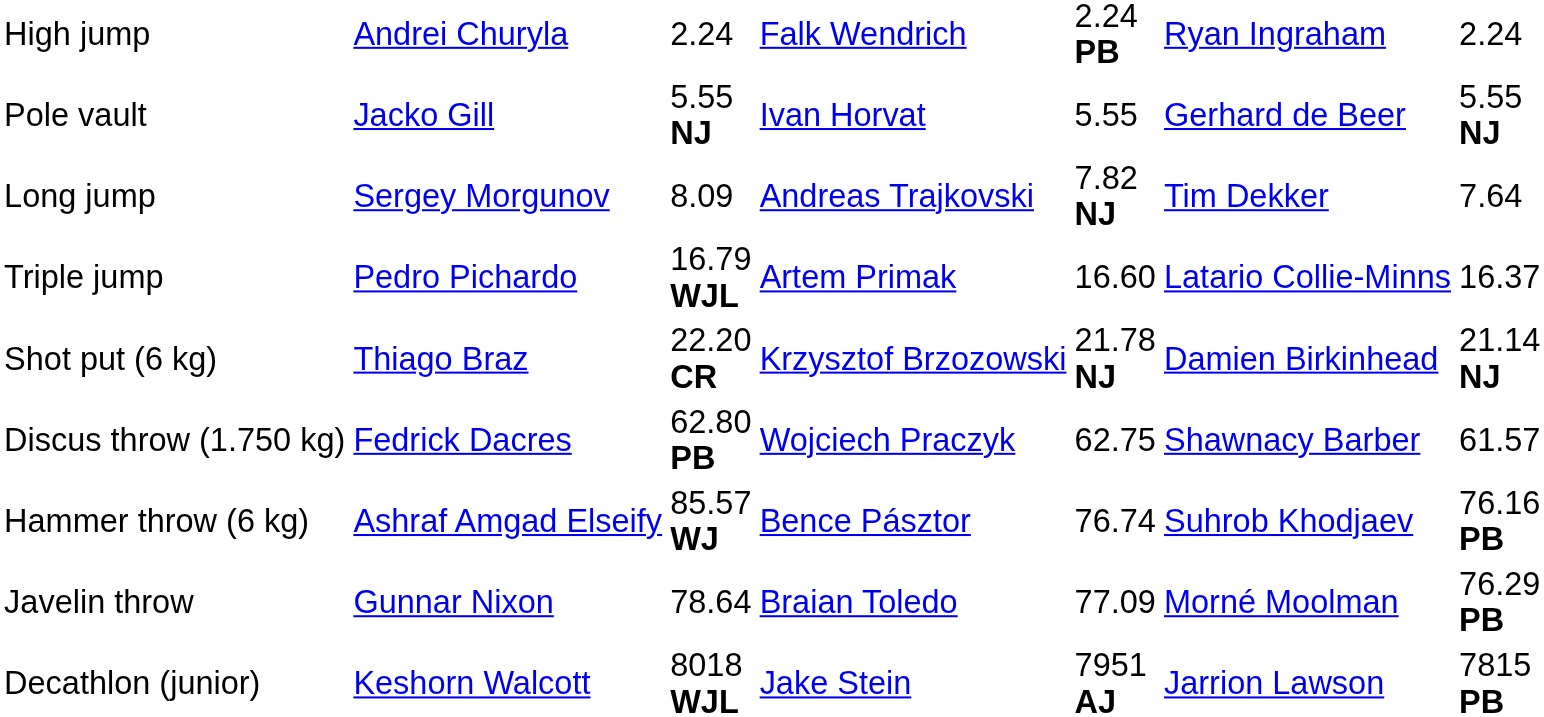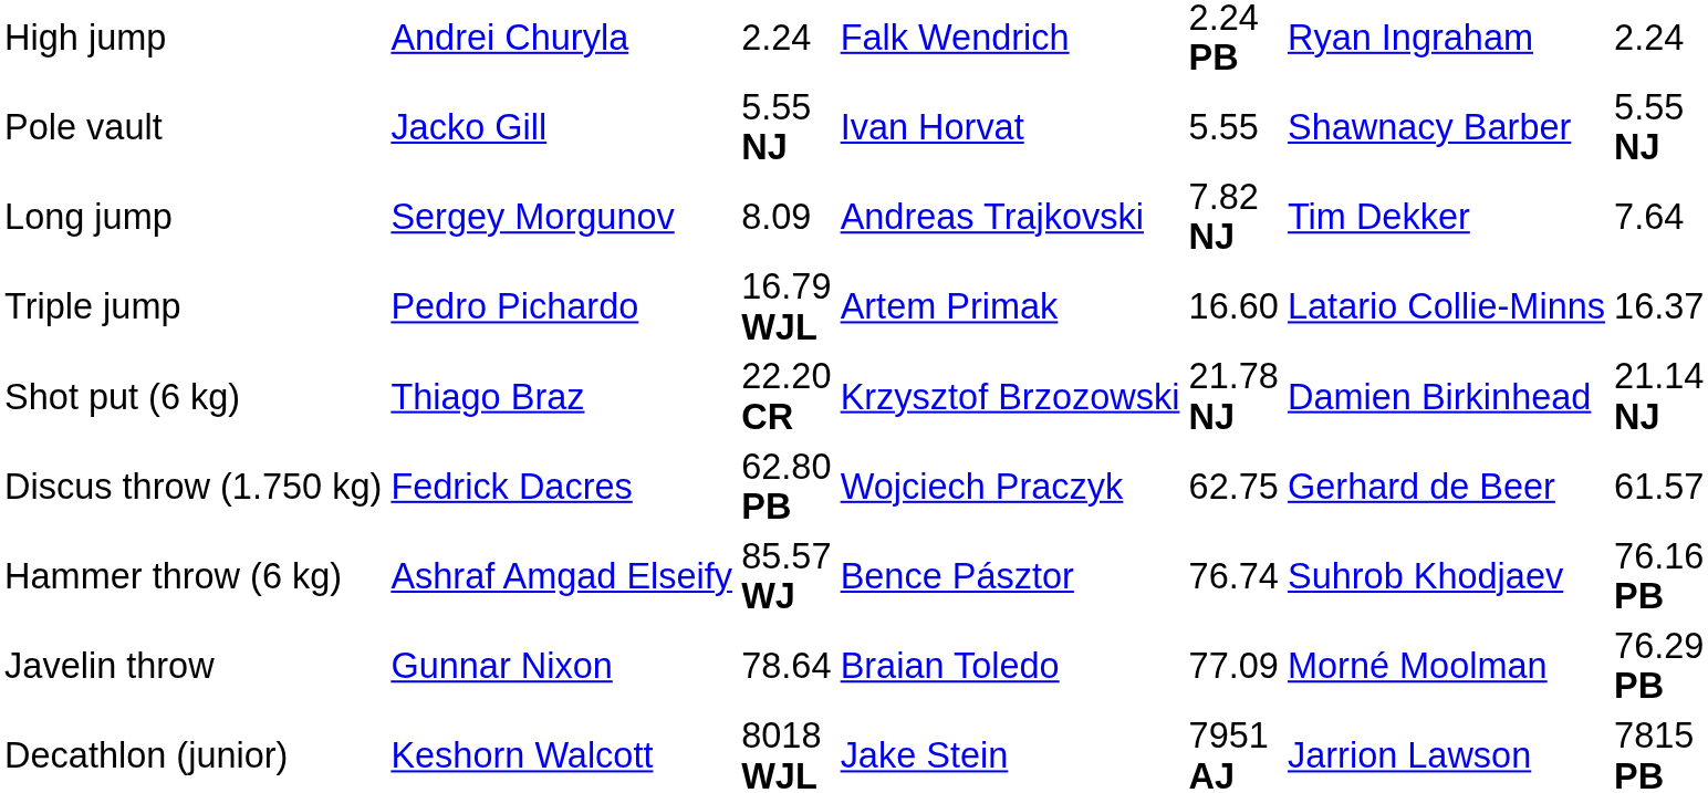 <table>
 <tr>
 <td>High jump<br></td>
 <td><a href='#'>Andrei Churyla</a><br><em></em></td>
 <td>2.24</td>
 <td><a href='#'>Falk Wendrich</a><br><em></em></td>
 <td>2.24 <br><strong> PB</strong></td>
 <td><a href='#'>Ryan Ingraham</a><br><em></em></td>
 <td>2.24</td>
 </tr>
 <tr>
 <td>Pole vault<br></td>
 <td><a href='#'>Jacko Gill</a><br><em></em></td>
 <td>5.55 <br><strong> NJ</strong></td>
 <td><a href='#'>Ivan Horvat</a><br><em></em></td>
 <td>5.55</td>
-<td><a href='#'>Gerhard de Beer</a><br><em></em></td>
+<td><a href='#'>Shawnacy Barber</a><br><em></em></td>
 <td>5.55 <br><strong> NJ</strong></td>
 </tr>
 <tr>
 <td>Long jump<br></td>
 <td><a href='#'>Sergey Morgunov</a><br><em></em></td>
 <td>8.09</td>
 <td><a href='#'>Andreas Trajkovski</a><br><em></em></td>
 <td>7.82 <br><strong> NJ</strong></td>
 <td><a href='#'>Tim Dekker</a><br><em></em></td>
 <td>7.64</td>
 </tr>
 <tr>
 <td>Triple jump<br></td>
 <td><a href='#'>Pedro Pichardo</a><br><em></em></td>
 <td>16.79 <br><strong>WJL</strong></td>
 <td><a href='#'>Artem Primak</a><br><em></em></td>
 <td>16.60</td>
 <td><a href='#'>Latario Collie-Minns</a><br><em></em></td>
 <td>16.37</td>
 </tr>
 <tr>
 <td>Shot put (6 kg)<br></td>
 <td><a href='#'>Thiago Braz</a><br><em></em></td>
 <td>22.20 <br><strong>CR</strong></td>
 <td><a href='#'>Krzysztof Brzozowski</a><br><em></em></td>
 <td>21.78 <br><strong> NJ</strong></td>
 <td><a href='#'>Damien Birkinhead</a><br><em></em></td>
 <td>21.14 <br><strong> NJ</strong></td>
 </tr>
 <tr>
 <td>Discus throw (1.750 kg)<br></td>
 <td><a href='#'>Fedrick Dacres</a><br><em></em></td>
 <td>62.80 <br><strong>PB</strong></td>
 <td><a href='#'>Wojciech Praczyk</a><br><em></em></td>
 <td>62.75</td>
-<td><a href='#'>Shawnacy Barber</a><br><em></em></td>
+<td><a href='#'>Gerhard de Beer</a><br><em></em></td>
 <td>61.57</td>
 </tr>
 <tr>
 <td>Hammer throw (6 kg)<br></td>
 <td><a href='#'>Ashraf Amgad Elseify</a><br><em></em></td>
 <td>85.57 <br><strong>WJ</strong></td>
 <td><a href='#'>Bence Pásztor</a><br><em></em></td>
 <td>76.74</td>
 <td><a href='#'>Suhrob Khodjaev</a><br><em></em></td>
 <td>76.16 <br><strong> PB</strong></td>
 </tr>
 <tr>
 <td>Javelin throw<br></td>
 <td><a href='#'>Gunnar Nixon</a><br><em></em></td>
 <td>78.64</td>
 <td><a href='#'>Braian Toledo</a><br><em></em></td>
 <td>77.09</td>
 <td><a href='#'>Morné Moolman</a><br><em></em></td>
 <td>76.29 <br><strong> PB</strong></td>
 </tr>
 <tr>
 <td>Decathlon (junior)<br></td>
 <td><a href='#'>Keshorn Walcott</a><br><em></em></td>
 <td>8018 <br><strong>WJL</strong></td>
 <td><a href='#'>Jake Stein</a><br><em></em></td>
 <td>7951 <br><strong> AJ</strong></td>
 <td><a href='#'>Jarrion Lawson</a><br><em></em></td>
 <td>7815 <br><strong> PB</strong></td>
 </tr>
 </table>
